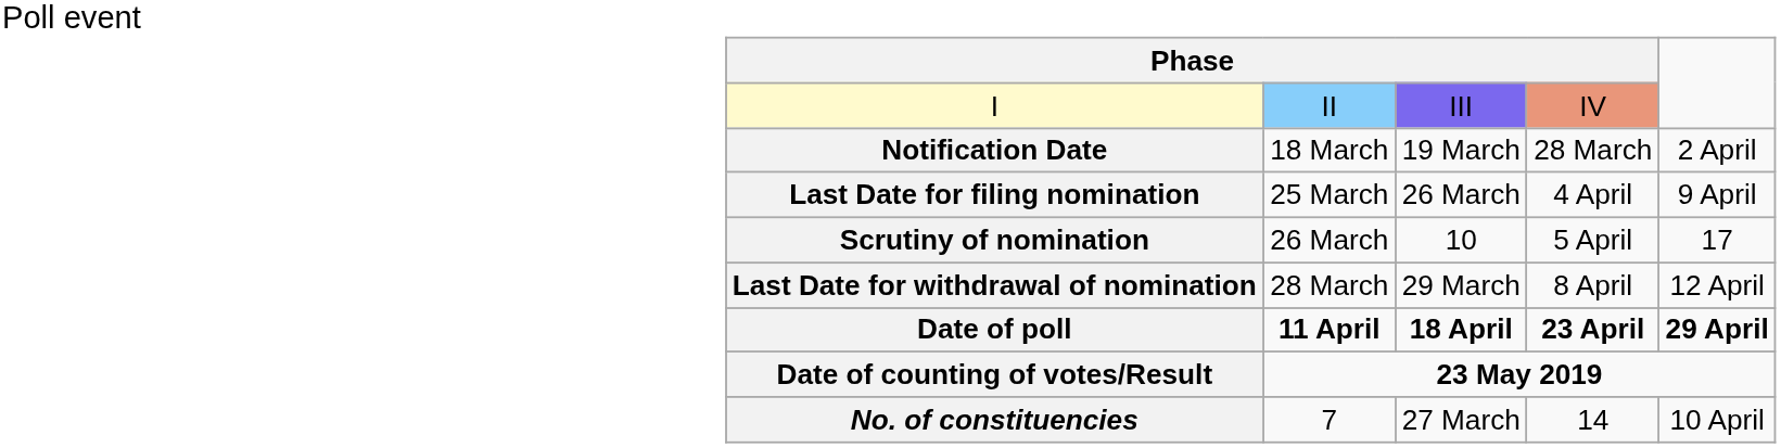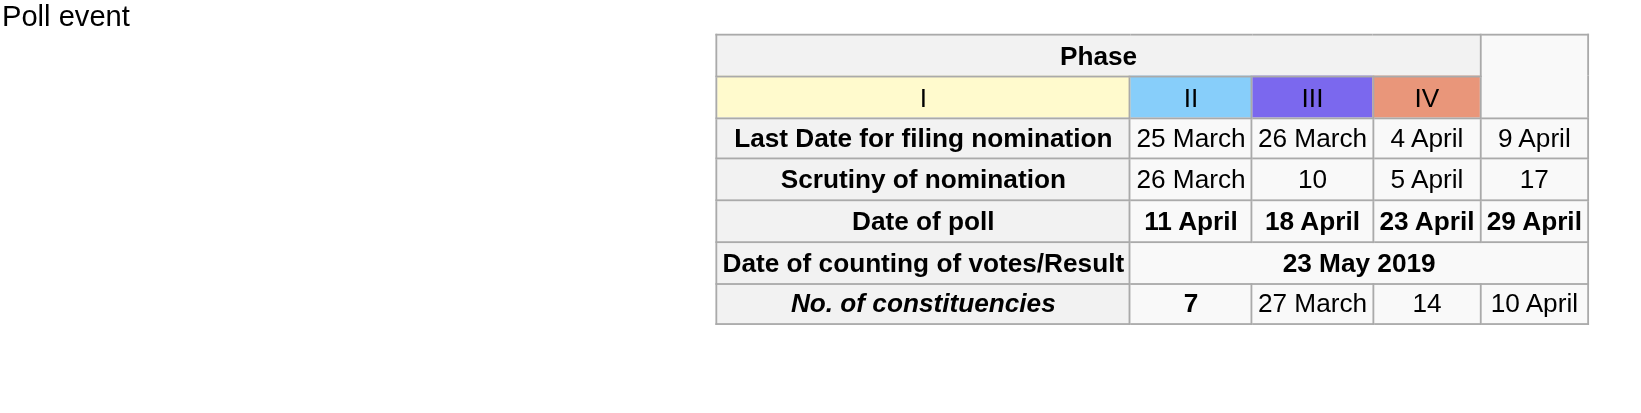 <table class="wikitable"style="text-align:center;margin:auto;font-size:90%;>
 <tr>
 <th rowspan=2>Poll event</th>
 <th colspan=4>Phase</th>
 </tr>
 <tr>
 <td bgcolor=#FFFACD>I</td>
 <td bgcolor=#87CEFA>II</td>
 <td bgcolor=#7B68EE>III</td>
 <td bgcolor=#E9967A>IV</td>
-</tr>
-<tr>
-<th>Notification Date</th>
-<td>18 March</td>
-<td>19 March</td>
-<td>28 March</td>
-<td>2 April</td>
 </tr>
 <tr>
 <th>Last Date for filing nomination</th>
 <td>25 March</td>
 <td>26 March</td>
 <td>4 April</td>
 <td>9 April</td>
 </tr>
 <tr>
 <th>Scrutiny of nomination</th>
 <td>26 March</td>
 <td>10</td>
 <td>5 April</td>
 <td>17</td>
 </tr>
 <tr>
-<th>Last Date for withdrawal of nomination</th>
-<td>28 March</td>
-<td>29 March</td>
-<td>8 April</td>
-<td>12 April</td>
-</tr>
-<tr>
 <th>Date of poll</th>
 <td><strong>11 April</strong></td>
 <td><strong>18 April</strong></td>
 <td><strong>23 April</strong></td>
 <td><strong>29 April</strong></td>
 </tr>
 <tr>
 <th>Date of counting of votes/Result</th>
 <td colspan="4"><strong>23 May 2019</strong></td>
 </tr>
 <tr>
 <th><strong><em>No. of constituencies</em></strong></th>
-<td>7</td>
+<td><strong>7</strong></td>
 <td>27 March</td>
 <td>14</td>
 <td>10 April</td>
 </tr>
 </table>
